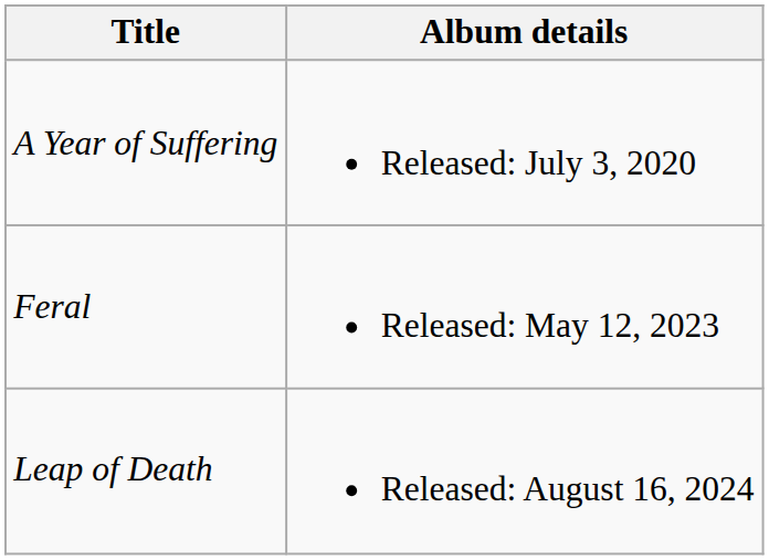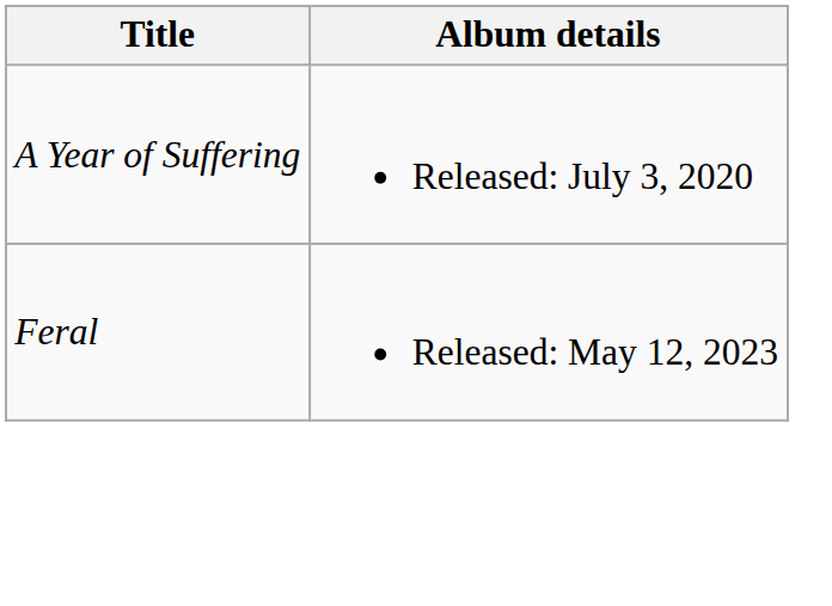 <table class="wikitable">
 <tr>
 <th>Title</th>
 <th>Album details</th>
 </tr>
 <tr>
 <td><em>A Year of Suffering</em></td>
 <td><br><ul><li>Released: July 3, 2020</li></ul></td>
 </tr>
 <tr>
 <td><em>Feral</em></td>
 <td><br><ul><li>Released: May 12, 2023</li></ul></td>
 </tr>
-<tr>
-<td><em>Leap of Death</em></td>
-<td><br><ul><li>Released: August 16, 2024</li></ul></td>
-</tr>
 </table>
